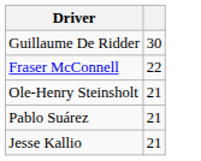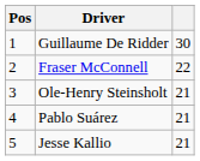 <table class="wikitable" style="font-size: 95%;">
 <tr>
+<th>Pos</th>
 <th>Driver</th>
 <th></th>
 </tr>
 <tr>
+<td>1</td>
 <td> Guillaume De Ridder</td>
 <td align="right">30</td>
 </tr>
 <tr>
+<td>2</td>
 <td> <a href='#'>Fraser McConnell</a></td>
 <td align="right">22</td>
 </tr>
 <tr>
+<td>3</td>
 <td> Ole-Henry Steinsholt</td>
 <td align="right">21</td>
 </tr>
 <tr>
+<td>4</td>
 <td> Pablo Suárez</td>
 <td align="right">21</td>
 </tr>
 <tr>
+<td>5</td>
 <td> Jesse Kallio</td>
 <td align="right">21</td>
 </tr>
 </table>
